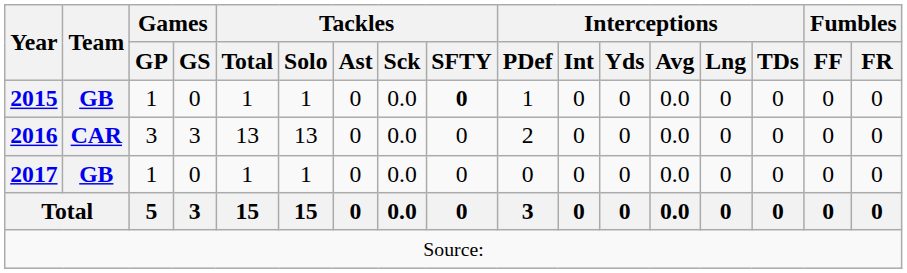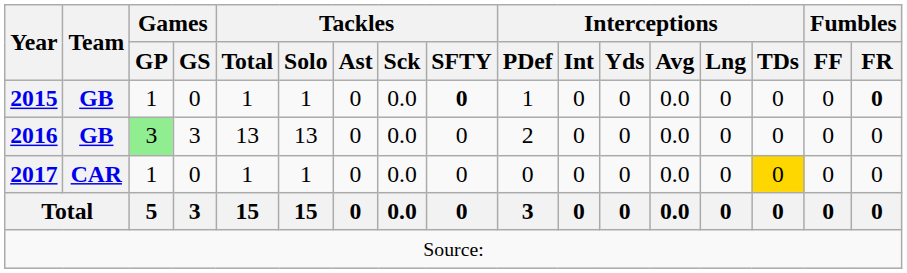 <table class="wikitable" style="text-align: center;">
 <tr>
 <th rowspan=2>Year</th>
 <th rowspan=2>Team</th>
 <th colspan=2>Games</th>
 <th colspan=5>Tackles</th>
 <th colspan=6>Interceptions</th>
 <th colspan=2>Fumbles</th>
 </tr>
 <tr>
 <th>GP</th>
 <th>GS</th>
 <th>Total</th>
 <th>Solo</th>
 <th>Ast</th>
 <th>Sck</th>
 <th>SFTY</th>
 <th>PDef</th>
 <th>Int</th>
 <th>Yds</th>
 <th>Avg</th>
 <th>Lng</th>
 <th>TDs</th>
 <th>FF</th>
 <th>FR</th>
 </tr>
 <tr>
 <th><a href='#'>2015</a></th>
 <th><a href='#'>GB</a></th>
 <td>1</td>
 <td>0</td>
 <td>1</td>
 <td>1</td>
 <td>0</td>
 <td>0.0</td>
 <td><strong>0</strong></td>
 <td>1</td>
 <td>0</td>
 <td>0</td>
 <td>0.0</td>
 <td>0</td>
 <td>0</td>
 <td>0</td>
-<td>0</td>
+<td><strong>0</strong></td>
 </tr>
 <tr>
 <th><a href='#'>2016</a></th>
-<th><a href='#'>CAR</a></th>
-<td>3</td>
+<th><a href='#'>GB</a></th>
+<td style="background: lightgreen;">3</td>
 <td>3</td>
 <td>13</td>
 <td>13</td>
 <td>0</td>
 <td>0.0</td>
 <td>0</td>
 <td>2</td>
 <td>0</td>
 <td>0</td>
 <td>0.0</td>
 <td>0</td>
 <td>0</td>
 <td>0</td>
 <td>0</td>
 </tr>
 <tr>
 <th><a href='#'>2017</a></th>
-<th><a href='#'>GB</a></th>
+<th><a href='#'>CAR</a></th>
 <td>1</td>
 <td>0</td>
 <td>1</td>
 <td>1</td>
 <td>0</td>
 <td>0.0</td>
 <td>0</td>
 <td>0</td>
 <td>0</td>
 <td>0</td>
 <td>0.0</td>
 <td>0</td>
-<td>0</td>
+<td style="background: gold;">0</td>
 <td>0</td>
 <td>0</td>
 </tr>
 <tr>
 <th colspan=2>Total</th>
 <th>5</th>
 <th>3</th>
 <th>15</th>
 <th>15</th>
 <th>0</th>
 <th>0.0</th>
 <th>0</th>
 <th>3</th>
 <th>0</th>
 <th>0</th>
 <th>0.0</th>
 <th>0</th>
 <th>0</th>
 <th>0</th>
 <th>0</th>
 </tr>
 <tr>
 <td colspan="17"><small>Source: </small></td>
 </tr>
 </table>
